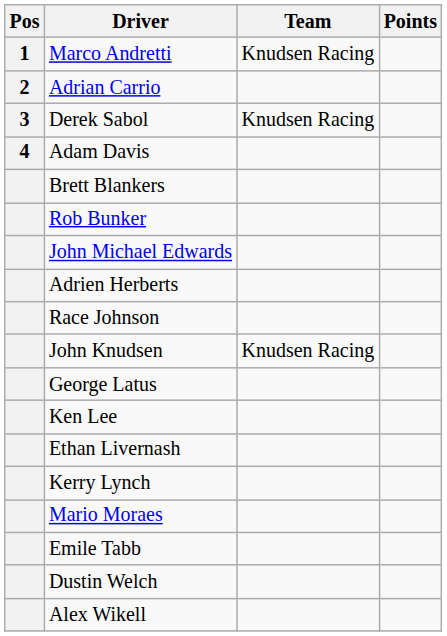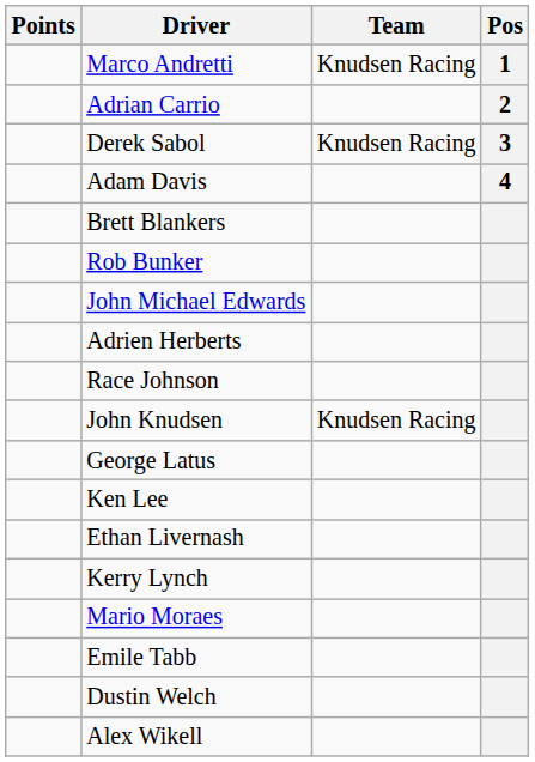 <table class="wikitable" style="font-size:85%">
 <tr>
-<th>Pos</th>
+<th>Points</th>
 <th>Driver</th>
 <th>Team</th>
-<th>Points</th>
+<th>Pos</th>
 </tr>
 <tr>
-<th>1</th>
+<td></td>
 <td> <a href='#'>Marco Andretti</a></td>
 <td>Knudsen Racing</td>
-<td></td>
+<th>1</th>
 </tr>
 <tr>
-<th>2</th>
+<td></td>
 <td> <a href='#'>Adrian Carrio</a></td>
 <td></td>
-<td></td>
+<th>2</th>
 </tr>
 <tr>
-<th>3</th>
+<td></td>
 <td> Derek Sabol</td>
 <td>Knudsen Racing</td>
-<td></td>
+<th>3</th>
 </tr>
 <tr>
-<th>4</th>
+<td></td>
 <td> Adam Davis</td>
 <td></td>
-<td></td>
+<th>4</th>
 </tr>
 <tr>
-<th></th>
+<td></td>
 <td> Brett Blankers</td>
 <td></td>
-<td></td>
+<th></th>
 </tr>
 <tr>
-<th></th>
+<td></td>
 <td> <a href='#'>Rob Bunker</a></td>
 <td></td>
-<td></td>
+<th></th>
 </tr>
 <tr>
-<th></th>
+<td></td>
 <td> <a href='#'>John Michael Edwards</a></td>
 <td></td>
-<td></td>
+<th></th>
 </tr>
 <tr>
-<th></th>
+<td></td>
 <td> Adrien Herberts</td>
 <td></td>
-<td></td>
+<th></th>
 </tr>
 <tr>
-<th></th>
+<td></td>
 <td> Race Johnson</td>
 <td></td>
-<td></td>
+<th></th>
 </tr>
 <tr>
-<th></th>
+<td></td>
 <td> John Knudsen</td>
 <td>Knudsen Racing</td>
-<td></td>
+<th></th>
 </tr>
 <tr>
-<th></th>
+<td></td>
 <td> George Latus</td>
 <td></td>
-<td></td>
+<th></th>
 </tr>
 <tr>
-<th></th>
+<td></td>
 <td> Ken Lee</td>
 <td></td>
-<td></td>
+<th></th>
 </tr>
 <tr>
-<th></th>
+<td></td>
 <td> Ethan Livernash</td>
 <td></td>
-<td></td>
+<th></th>
 </tr>
 <tr>
-<th></th>
+<td></td>
 <td> Kerry Lynch</td>
 <td></td>
-<td></td>
+<th></th>
 </tr>
 <tr>
-<th></th>
+<td></td>
 <td> <a href='#'>Mario Moraes</a></td>
 <td></td>
-<td></td>
+<th></th>
 </tr>
 <tr>
-<th></th>
+<td></td>
 <td> Emile Tabb</td>
 <td></td>
-<td></td>
+<th></th>
 </tr>
 <tr>
-<th></th>
+<td></td>
 <td> Dustin Welch</td>
 <td></td>
-<td></td>
+<th></th>
 </tr>
 <tr>
-<th></th>
+<td></td>
 <td> Alex Wikell</td>
 <td></td>
-<td></td>
+<th></th>
 </tr>
 </table>
